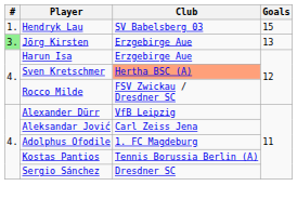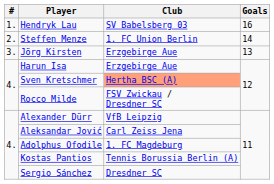 <table class="wikitable">
 <tr>
 <th>#</th>
 <th>Player</th>
 <th>Club</th>
 <th>Goals</th>
 </tr>
 <tr>
 <td>1.</td>
 <td> <a href='#'>Hendryk Lau</a></td>
 <td><a href='#'>SV Babelsberg 03</a></td>
-<td>15</td>
+<td>16</td>
 </tr>
 <tr>
-<td style="background: lightgreen;">3.</td>
+<td>2.</td>
+<td> <a href='#'>Steffen Menze</a></td>
+<td><a href='#'>1. FC Union Berlin</a></td>
+<td>14</td>
+</tr>
+<tr>
+<td>3.</td>
 <td> <a href='#'>Jörg Kirsten</a></td>
 <td><a href='#'>Erzgebirge Aue</a></td>
 <td>13</td>
 </tr>
 <tr>
 <td rowspan="3">4.</td>
 <td> <a href='#'>Harun Isa</a></td>
 <td><a href='#'>Erzgebirge Aue</a></td>
 <td rowspan="3">12</td>
 </tr>
 <tr>
 <td> <a href='#'>Sven Kretschmer</a></td>
 <td style="background: lightsalmon;"><a href='#'>Hertha BSC (A)</a></td>
 </tr>
 <tr>
 <td> <a href='#'>Rocco Milde</a></td>
 <td><a href='#'>FSV Zwickau</a> /<br><a href='#'>Dresdner SC</a></td>
 </tr>
 <tr>
 <td rowspan="5">4.</td>
 <td> <a href='#'>Alexander Dürr</a></td>
 <td><a href='#'>VfB Leipzig</a></td>
 <td rowspan="5">11</td>
 </tr>
 <tr>
 <td> <a href='#'>Aleksandar Jović</a></td>
 <td><a href='#'>Carl Zeiss Jena</a></td>
 </tr>
 <tr>
 <td> <a href='#'>Adolphus Ofodile</a></td>
 <td><a href='#'>1. FC Magdeburg</a></td>
 </tr>
 <tr>
 <td> <a href='#'>Kostas Pantios</a></td>
 <td><a href='#'>Tennis Borussia Berlin (A)</a></td>
 </tr>
 <tr>
 <td> <a href='#'>Sergio Sánchez</a></td>
 <td><a href='#'>Dresdner SC</a></td>
 </tr>
 </table>
